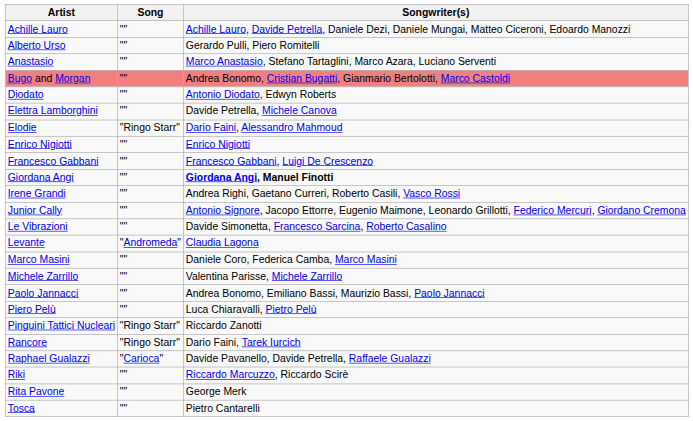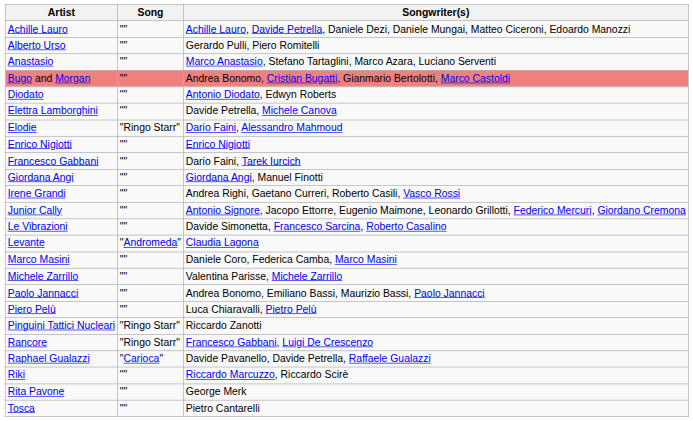 <table class="wikitable sortable" style="margin: 1em auto 1em auto">
 <tr>
 <th>Artist</th>
 <th>Song</th>
 <th class="unsortable">Songwriter(s)</th>
 </tr>
 <tr>
 <td><a href='#'>Achille Lauro</a></td>
 <td>""</td>
 <td><a href='#'>Achille Lauro</a>, <a href='#'>Davide Petrella</a>, Daniele Dezi, Daniele Mungai, Matteo Ciceroni, Edoardo Manozzi</td>
 </tr>
 <tr>
 <td><a href='#'>Alberto Urso</a></td>
 <td>""</td>
 <td>Gerardo Pulli, Piero Romitelli</td>
 </tr>
 <tr>
 <td><a href='#'>Anastasio</a></td>
 <td>""</td>
 <td><a href='#'>Marco Anastasio</a>, Stefano Tartaglini, Marco Azara, Luciano Serventi</td>
 </tr>
 <tr style="background:#F08080;">
 <td><a href='#'>Bugo</a> and <a href='#'>Morgan</a></td>
 <td>""</td>
 <td>Andrea Bonomo, <a href='#'>Cristian Bugatti</a>, Gianmario Bertolotti, <a href='#'>Marco Castoldi</a></td>
 </tr>
 <tr>
 <td><a href='#'>Diodato</a></td>
 <td>""</td>
 <td><a href='#'>Antonio Diodato</a>, Edwyn Roberts</td>
 </tr>
 <tr>
 <td><a href='#'>Elettra Lamborghini</a></td>
 <td>""</td>
 <td>Davide Petrella, <a href='#'>Michele Canova</a></td>
 </tr>
 <tr>
 <td><a href='#'>Elodie</a></td>
 <td>"Ringo Starr"</td>
 <td><a href='#'>Dario Faini</a>, <a href='#'>Alessandro Mahmoud</a></td>
 </tr>
 <tr>
 <td><a href='#'>Enrico Nigiotti</a></td>
 <td>""</td>
 <td><a href='#'>Enrico Nigiotti</a></td>
 </tr>
 <tr>
 <td><a href='#'>Francesco Gabbani</a></td>
 <td>""</td>
-<td><a href='#'>Francesco Gabbani</a>, <a href='#'>Luigi De Crescenzo</a></td>
+<td>Dario Faini, <a href='#'>Tarek Iurcich</a></td>
 </tr>
 <tr>
 <td><a href='#'>Giordana Angi</a></td>
 <td>""</td>
-<td><strong><a href='#'>Giordana Angi</a>, Manuel Finotti</strong></td>
+<td><a href='#'>Giordana Angi</a>, Manuel Finotti</td>
 </tr>
 <tr>
 <td><a href='#'>Irene Grandi</a></td>
 <td>""</td>
 <td>Andrea Righi, Gaetano Curreri, Roberto Casili, <a href='#'>Vasco Rossi</a></td>
 </tr>
 <tr>
 <td><a href='#'>Junior Cally</a></td>
 <td>""</td>
 <td><a href='#'>Antonio Signore</a>, Jacopo Ettorre, Eugenio Maimone, Leonardo Grillotti, <a href='#'>Federico Mercuri</a>, <a href='#'>Giordano Cremona</a></td>
 </tr>
 <tr>
 <td><a href='#'>Le Vibrazioni</a></td>
 <td>""</td>
 <td>Davide Simonetta, <a href='#'>Francesco Sarcina</a>, <a href='#'>Roberto Casalino</a></td>
 </tr>
 <tr>
 <td><a href='#'>Levante</a></td>
 <td>"<a href='#'>Andromeda</a>"</td>
 <td><a href='#'>Claudia Lagona</a></td>
 </tr>
 <tr>
 <td><a href='#'>Marco Masini</a></td>
 <td>""</td>
 <td>Daniele Coro, Federica Camba, <a href='#'>Marco Masini</a></td>
 </tr>
 <tr>
 <td><a href='#'>Michele Zarrillo</a></td>
 <td>""</td>
 <td>Valentina Parisse, <a href='#'>Michele Zarrillo</a></td>
 </tr>
 <tr>
 <td><a href='#'>Paolo Jannacci</a></td>
 <td>""</td>
 <td>Andrea Bonomo, Emiliano Bassi, Maurizio Bassi, <a href='#'>Paolo Jannacci</a></td>
 </tr>
 <tr>
 <td><a href='#'>Piero Pelù</a></td>
 <td>""</td>
 <td>Luca Chiaravalli, <a href='#'>Pietro Pelù</a></td>
 </tr>
 <tr>
 <td><a href='#'>Pinguini Tattici Nucleari</a></td>
 <td>"Ringo Starr"</td>
 <td>Riccardo Zanotti</td>
 </tr>
 <tr>
 <td><a href='#'>Rancore</a></td>
 <td>"Ringo Starr"</td>
-<td>Dario Faini, <a href='#'>Tarek Iurcich</a></td>
+<td><a href='#'>Francesco Gabbani</a>, <a href='#'>Luigi De Crescenzo</a></td>
 </tr>
 <tr>
 <td><a href='#'>Raphael Gualazzi</a></td>
 <td>"<a href='#'>Carioca</a>"</td>
 <td>Davide Pavanello, Davide Petrella, <a href='#'>Raffaele Gualazzi</a></td>
 </tr>
 <tr>
 <td><a href='#'>Riki</a></td>
 <td>""</td>
 <td><a href='#'>Riccardo Marcuzzo</a>, Riccardo Scirè</td>
 </tr>
 <tr>
 <td><a href='#'>Rita Pavone</a></td>
 <td>""</td>
 <td>George Merk</td>
 </tr>
 <tr>
 <td><a href='#'>Tosca</a></td>
 <td>""</td>
 <td>Pietro Cantarelli</td>
 </tr>
 </table>
